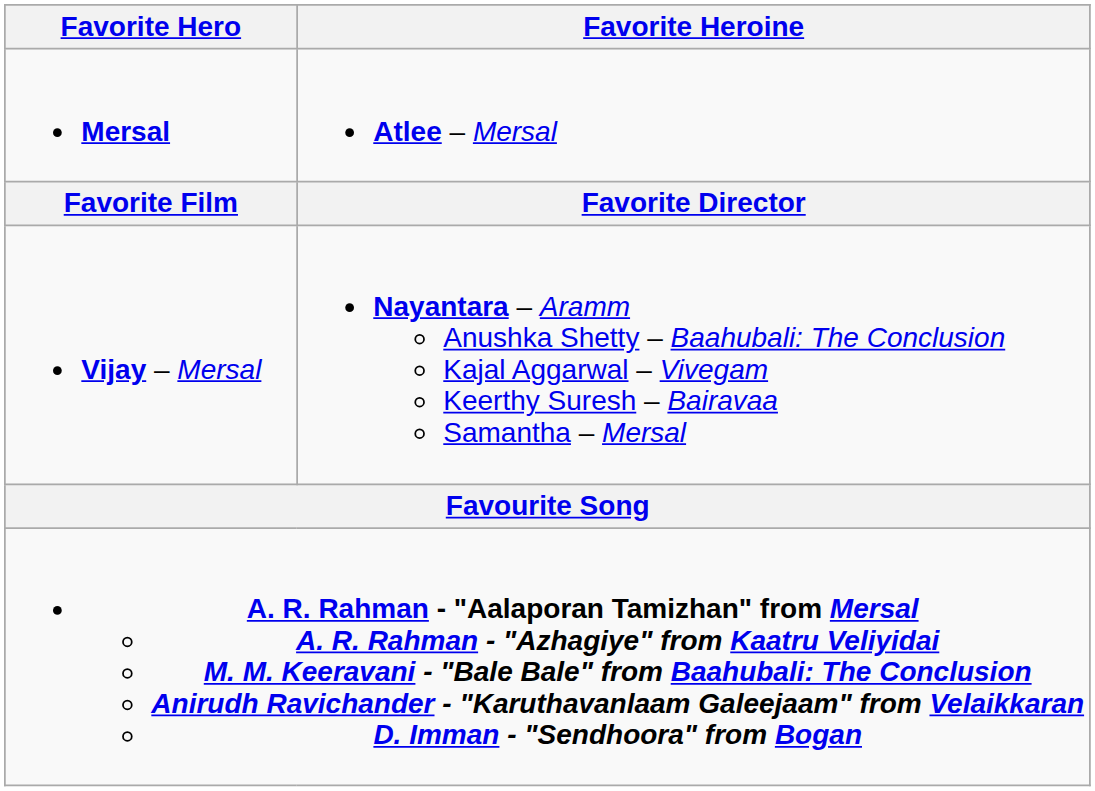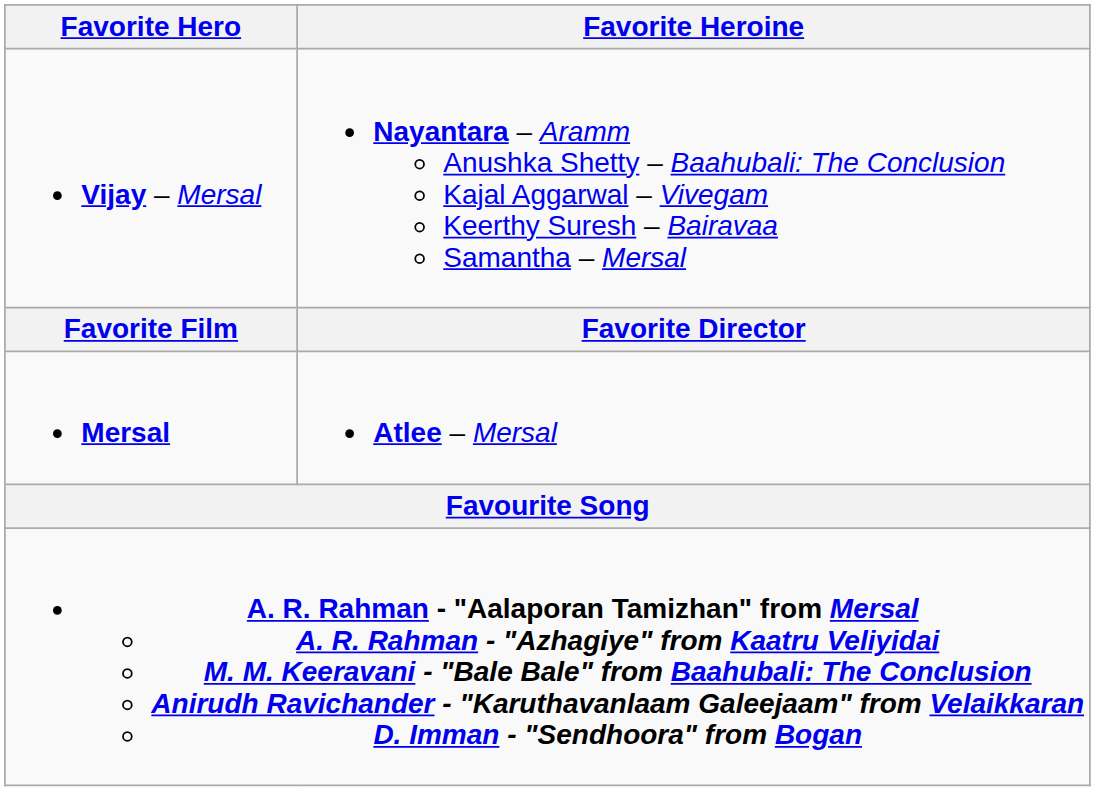 <table class="wikitable" |>
 <tr>
 <th align="center"><a href='#'>Favorite Hero</a></th>
 <th align="center"><a href='#'>Favorite Heroine</a></th>
 </tr>
 <tr>
-<td><br><ul><li><strong><a href='#'>Mersal</a></strong></li></ul></td>
-<td><br><ul><li><strong><a href='#'>Atlee</a></strong> – <em><a href='#'>Mersal</a></em></li></ul></td>
+<td><br><ul><li><strong><a href='#'>Vijay</a></strong> – <em><a href='#'>Mersal</a></em></li></ul></td>
+<td><br><ul><li><strong><a href='#'>Nayantara</a></strong> – <em><a href='#'>Aramm</a></em><ul><li><a href='#'>Anushka Shetty</a> – <em><a href='#'>Baahubali: The Conclusion</a></em></li><li><a href='#'>Kajal Aggarwal</a> – <em><a href='#'>Vivegam</a></em></li><li><a href='#'>Keerthy Suresh</a> – <em><a href='#'>Bairavaa</a></em></li><li><a href='#'>Samantha</a> – <em><a href='#'>Mersal</a></em></li></ul></li></ul></td>
 </tr>
 <tr>
 <th align="center"><a href='#'>Favorite Film</a></th>
 <th align="center"><a href='#'>Favorite Director</a></th>
 </tr>
 <tr>
-<td><br><ul><li><strong><a href='#'>Vijay</a></strong> – <em><a href='#'>Mersal</a></em></li></ul></td>
-<td><br><ul><li><strong><a href='#'>Nayantara</a></strong> – <em><a href='#'>Aramm</a></em><ul><li><a href='#'>Anushka Shetty</a> – <em><a href='#'>Baahubali: The Conclusion</a></em></li><li><a href='#'>Kajal Aggarwal</a> – <em><a href='#'>Vivegam</a></em></li><li><a href='#'>Keerthy Suresh</a> – <em><a href='#'>Bairavaa</a></em></li><li><a href='#'>Samantha</a> – <em><a href='#'>Mersal</a></em></li></ul></li></ul></td>
+<td><br><ul><li><strong><a href='#'>Mersal</a></strong></li></ul></td>
+<td><br><ul><li><strong><a href='#'>Atlee</a></strong> – <em><a href='#'>Mersal</a></em></li></ul></td>
 </tr>
 <tr>
 <th colspan="2" align="center"><a href='#'>Favourite Song</a></th>
 </tr>
 <tr>
 <td colspan="2" align="center"><br><ul><li><strong><a href='#'>A. R. Rahman</a> - "Aalaporan Tamizhan" from <em><a href='#'>Mersal</a><strong><em><ul><li><a href='#'>A. R. Rahman</a> - "Azhagiye" from </em><a href='#'>Kaatru Veliyidai</a><em></li><li><a href='#'>M. M. Keeravani</a> - "Bale Bale" from </em><a href='#'>Baahubali: The Conclusion</a><em></li><li><a href='#'>Anirudh Ravichander</a> - "Karuthavanlaam Galeejaam" from </em><a href='#'>Velaikkaran</a><em></li><li><a href='#'>D. Imman</a> - "Sendhoora" from </em><a href='#'>Bogan</a><em></li></ul></li></ul></td>
 </tr>
 </table>
